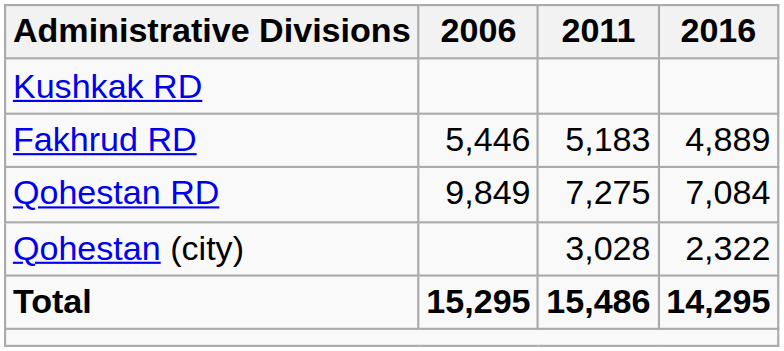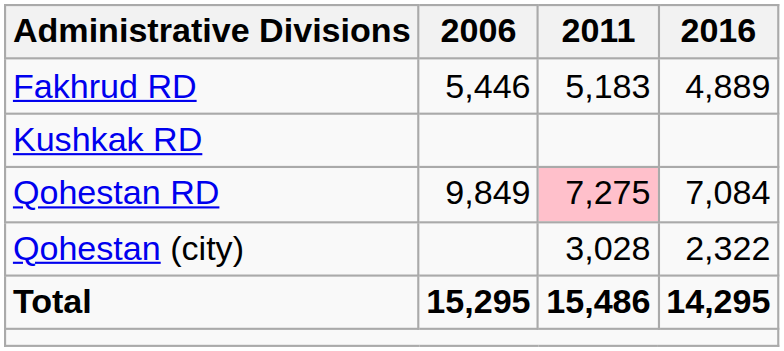 <table class="wikitable">
 <tr>
 <th>Administrative Divisions</th>
 <th>2006</th>
 <th>2011</th>
 <th>2016</th>
 </tr>
 <tr>
+<td><a href='#'>Fakhrud RD</a></td>
+<td style="text-align: right;">5,446</td>
+<td style="text-align: right;">5,183</td>
+<td style="text-align: right;">4,889</td>
+</tr>
+<tr>
 <td><a href='#'>Kushkak RD</a></td>
 <td style="text-align: right;"></td>
 <td style="text-align: right;"></td>
 <td style="text-align: right;"></td>
 </tr>
 <tr>
-<td><a href='#'>Fakhrud RD</a></td>
-<td style="text-align: right;">5,446</td>
-<td style="text-align: right;">5,183</td>
-<td style="text-align: right;">4,889</td>
-</tr>
-<tr>
 <td><a href='#'>Qohestan RD</a></td>
 <td style="text-align: right;">9,849</td>
-<td style="text-align: right;">7,275</td>
+<td style="background: pink; text-align: right;">7,275</td>
 <td style="text-align: right;">7,084</td>
 </tr>
 <tr>
 <td><a href='#'>Qohestan</a> (city)</td>
 <td style="text-align: right;"></td>
 <td style="text-align: right;">3,028</td>
 <td style="text-align: right;">2,322</td>
 </tr>
 <tr>
 <td><strong>Total</strong></td>
 <td style="text-align: right;"><strong>15,295</strong></td>
 <td style="text-align: right;"><strong>15,486</strong></td>
 <td style="text-align: right;"><strong>14,295</strong></td>
 </tr>
 <tr>
 <td colspan=4></td>
 </tr>
 </table>
